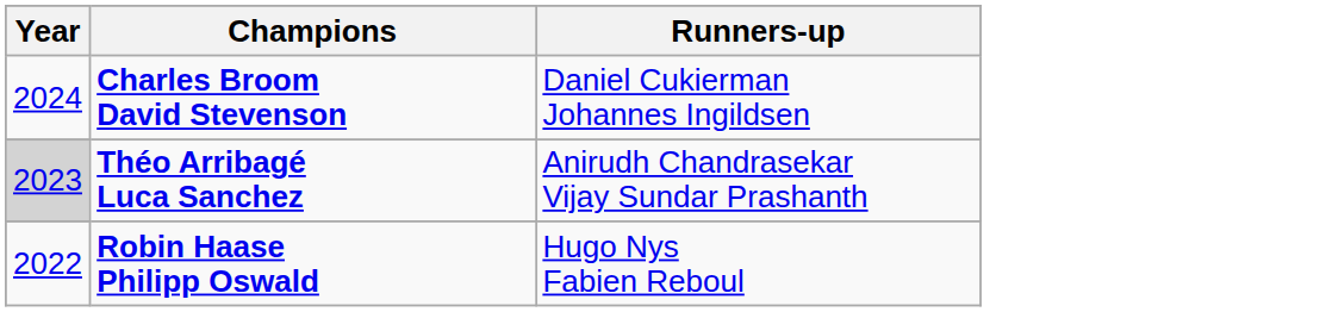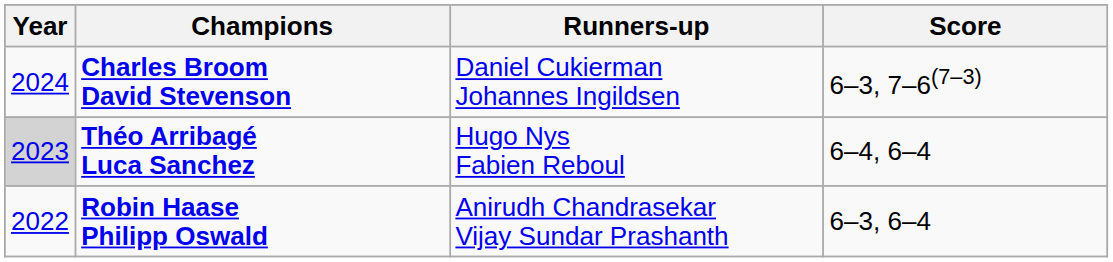 <table class="wikitable" style="font-size:90%">
 <tr>
 <th>Year</th>
 <th width="200">Champions</th>
 <th width="200">Runners-up</th>
+<th width="150">Score</th>
 </tr>
 <tr>
 <td><a href='#'>2024</a></td>
 <td> <strong><a href='#'>Charles Broom</a></strong><br> <strong><a href='#'>David Stevenson</a></strong></td>
 <td> <a href='#'>Daniel Cukierman</a><br> <a href='#'>Johannes Ingildsen</a></td>
+<td>6–3, 7–6<sup>(7–3)</sup></td>
 </tr>
 <tr>
 <td style="background: lightgrey;"><a href='#'>2023</a></td>
 <td> <strong><a href='#'>Théo Arribagé</a></strong><br> <strong><a href='#'>Luca Sanchez</a></strong></td>
-<td> <a href='#'>Anirudh Chandrasekar</a><br> <a href='#'>Vijay Sundar Prashanth</a></td>
+<td> <a href='#'>Hugo Nys</a><br> <a href='#'>Fabien Reboul</a></td>
+<td>6–4, 6–4</td>
 </tr>
 <tr>
 <td><a href='#'>2022</a></td>
 <td> <strong><a href='#'>Robin Haase</a></strong><br> <strong><a href='#'>Philipp Oswald</a></strong></td>
-<td> <a href='#'>Hugo Nys</a><br> <a href='#'>Fabien Reboul</a></td>
+<td> <a href='#'>Anirudh Chandrasekar</a><br> <a href='#'>Vijay Sundar Prashanth</a></td>
+<td>6–3, 6–4</td>
 </tr>
 </table>
